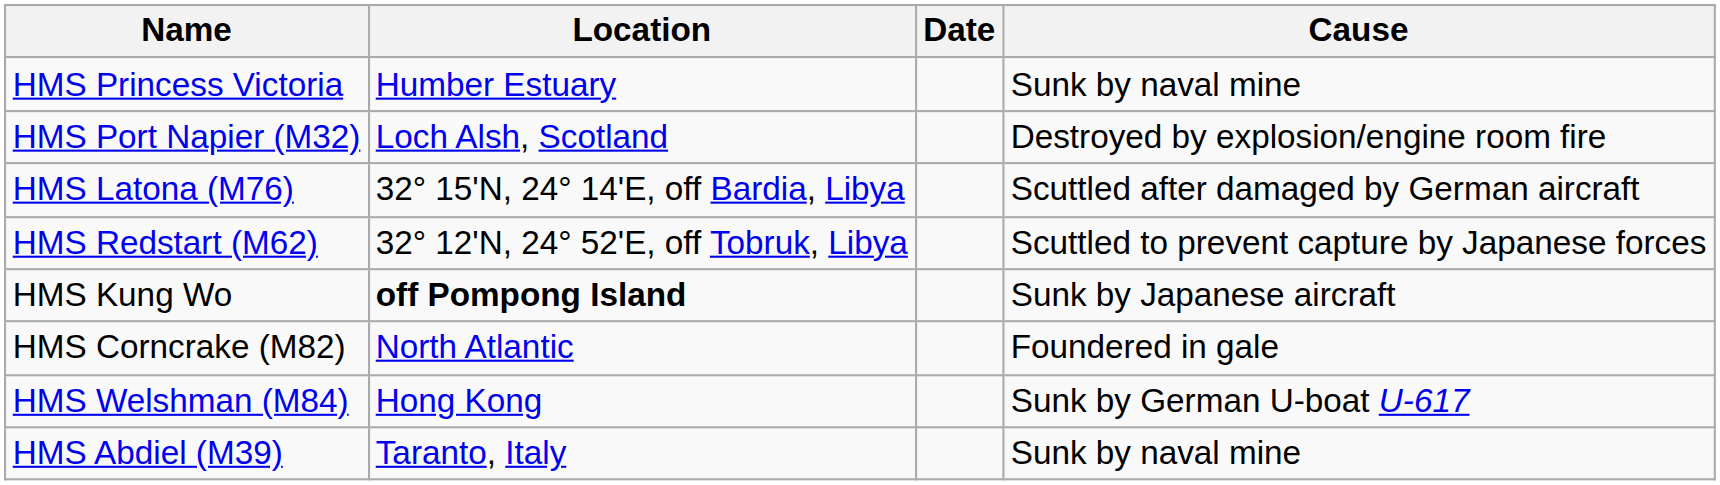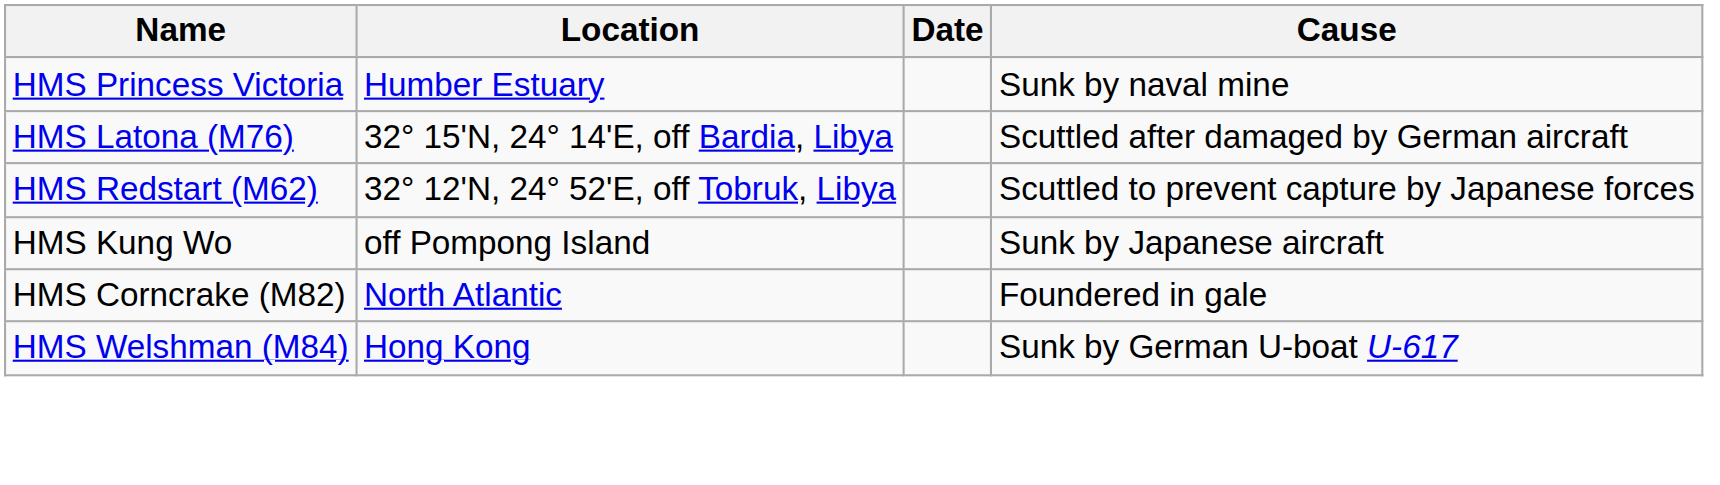 <table class="wikitable sortable">
 <tr>
 <th>Name</th>
 <th>Location</th>
 <th>Date</th>
 <th>Cause</th>
 </tr>
 <tr>
 <td><a href='#'>HMS Princess Victoria</a></td>
 <td><a href='#'>Humber Estuary</a></td>
 <td></td>
 <td>Sunk by naval mine</td>
-</tr>
-<tr>
-<td><a href='#'>HMS Port Napier (M32)</a></td>
-<td><a href='#'>Loch Alsh</a>, <a href='#'>Scotland</a></td>
-<td></td>
-<td>Destroyed by explosion/engine room fire</td>
 </tr>
 <tr>
 <td><a href='#'>HMS Latona (M76)</a></td>
 <td>32° 15'N, 24° 14'E, off <a href='#'>Bardia</a>, <a href='#'>Libya</a></td>
 <td></td>
 <td>Scuttled after damaged by German aircraft</td>
 </tr>
 <tr>
 <td><a href='#'>HMS Redstart (M62)</a></td>
 <td>32° 12'N, 24° 52'E, off <a href='#'>Tobruk</a>, <a href='#'>Libya</a></td>
 <td></td>
 <td>Scuttled to prevent capture by Japanese forces</td>
 </tr>
 <tr>
 <td>HMS Kung Wo</td>
-<td><strong>off Pompong Island</strong></td>
+<td>off Pompong Island</td>
 <td></td>
 <td>Sunk by Japanese aircraft</td>
 </tr>
 <tr>
 <td>HMS Corncrake (M82)</td>
 <td><a href='#'>North Atlantic</a></td>
 <td></td>
 <td>Foundered in gale</td>
 </tr>
 <tr>
 <td><a href='#'>HMS Welshman (M84)</a></td>
 <td><a href='#'>Hong Kong</a></td>
 <td></td>
 <td>Sunk by German U-boat <em><a href='#'>U-617</a></em></td>
 </tr>
-<tr>
-<td><a href='#'>HMS Abdiel (M39)</a></td>
-<td><a href='#'>Taranto</a>, <a href='#'>Italy</a></td>
-<td></td>
-<td>Sunk by naval mine</td>
-</tr>
 </table>
